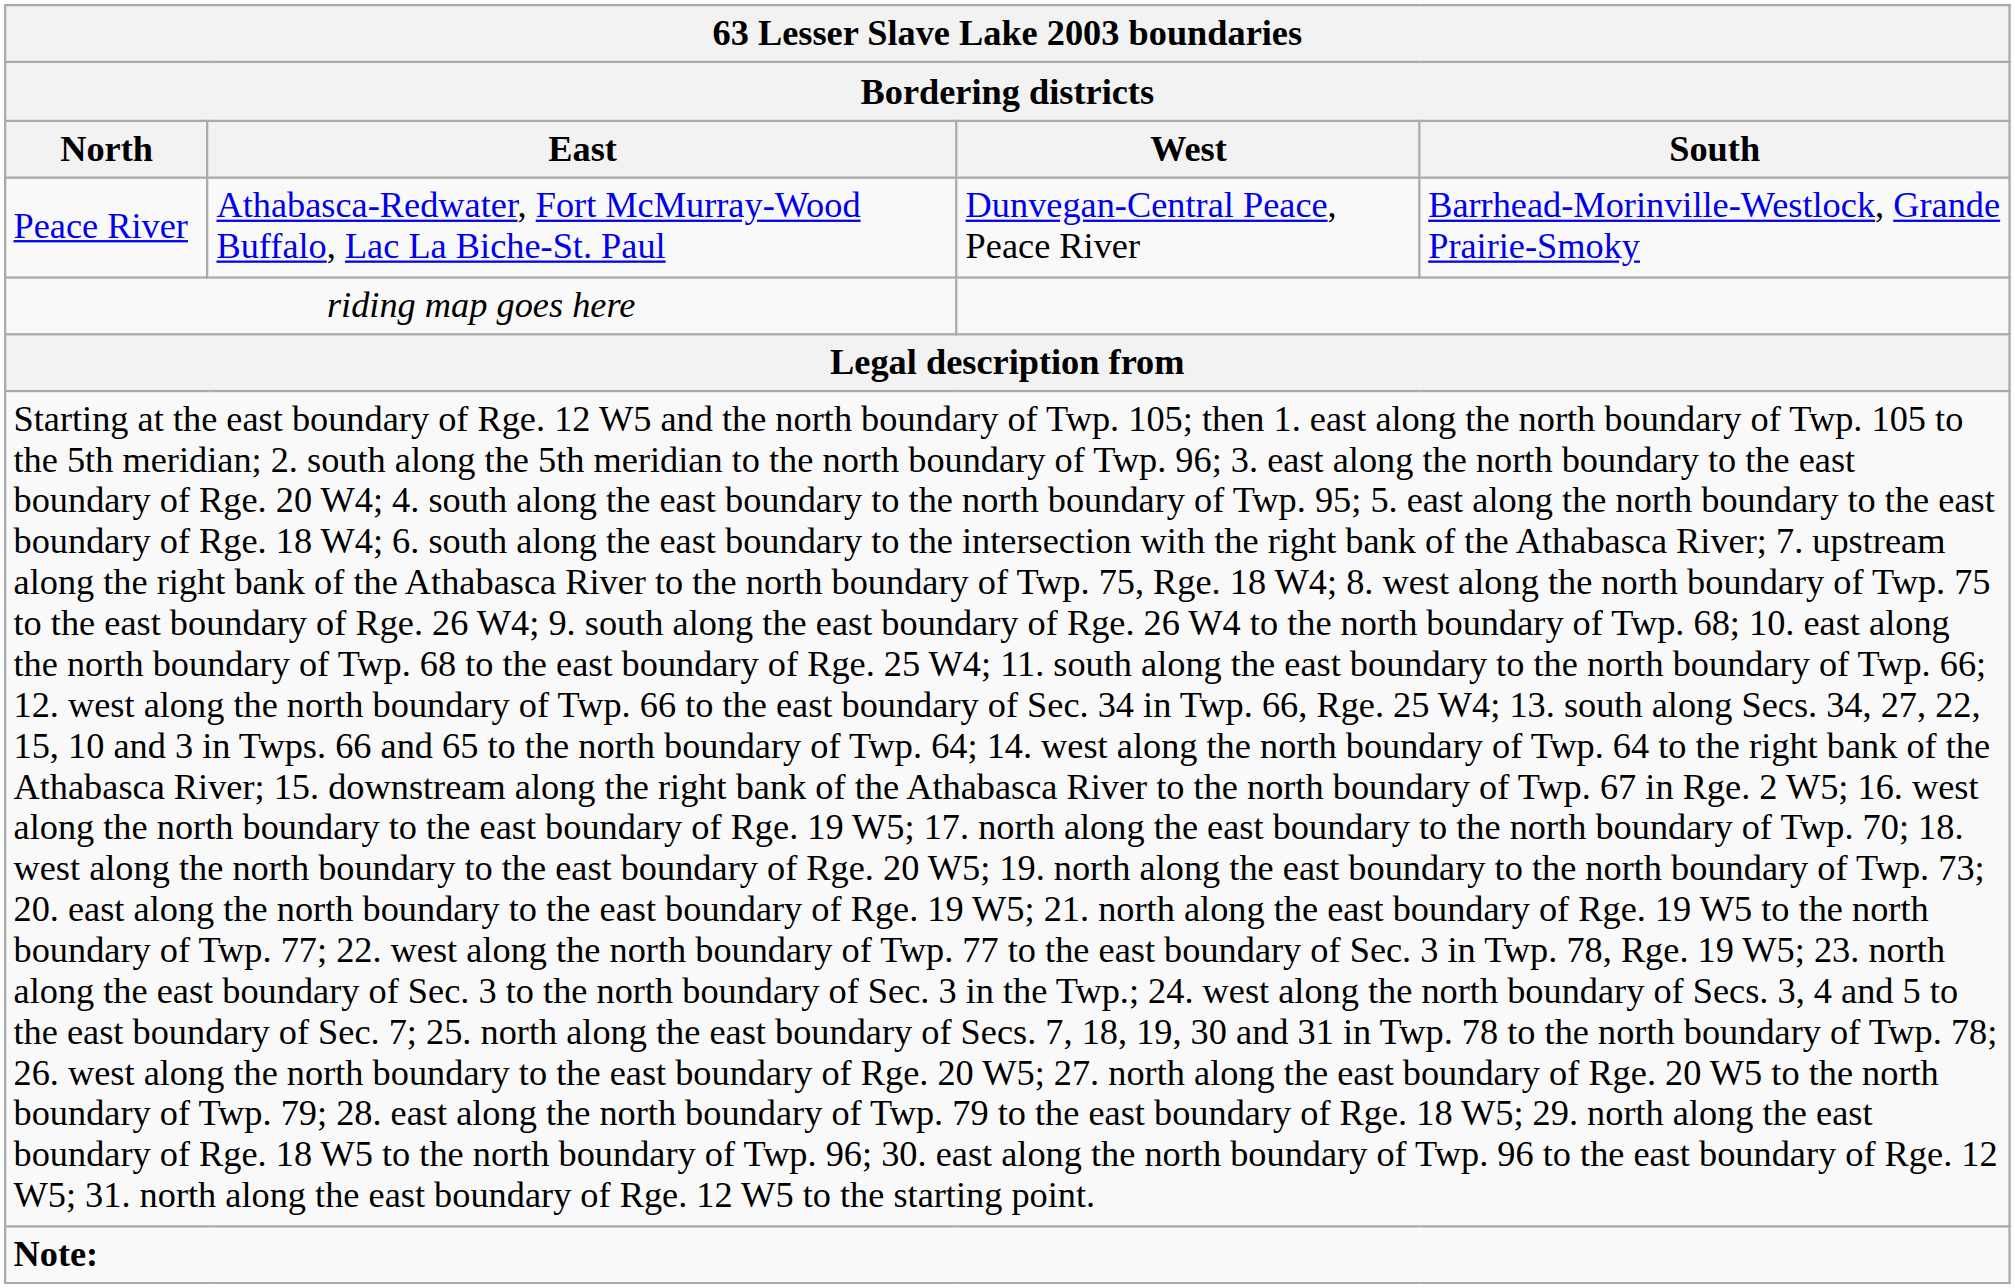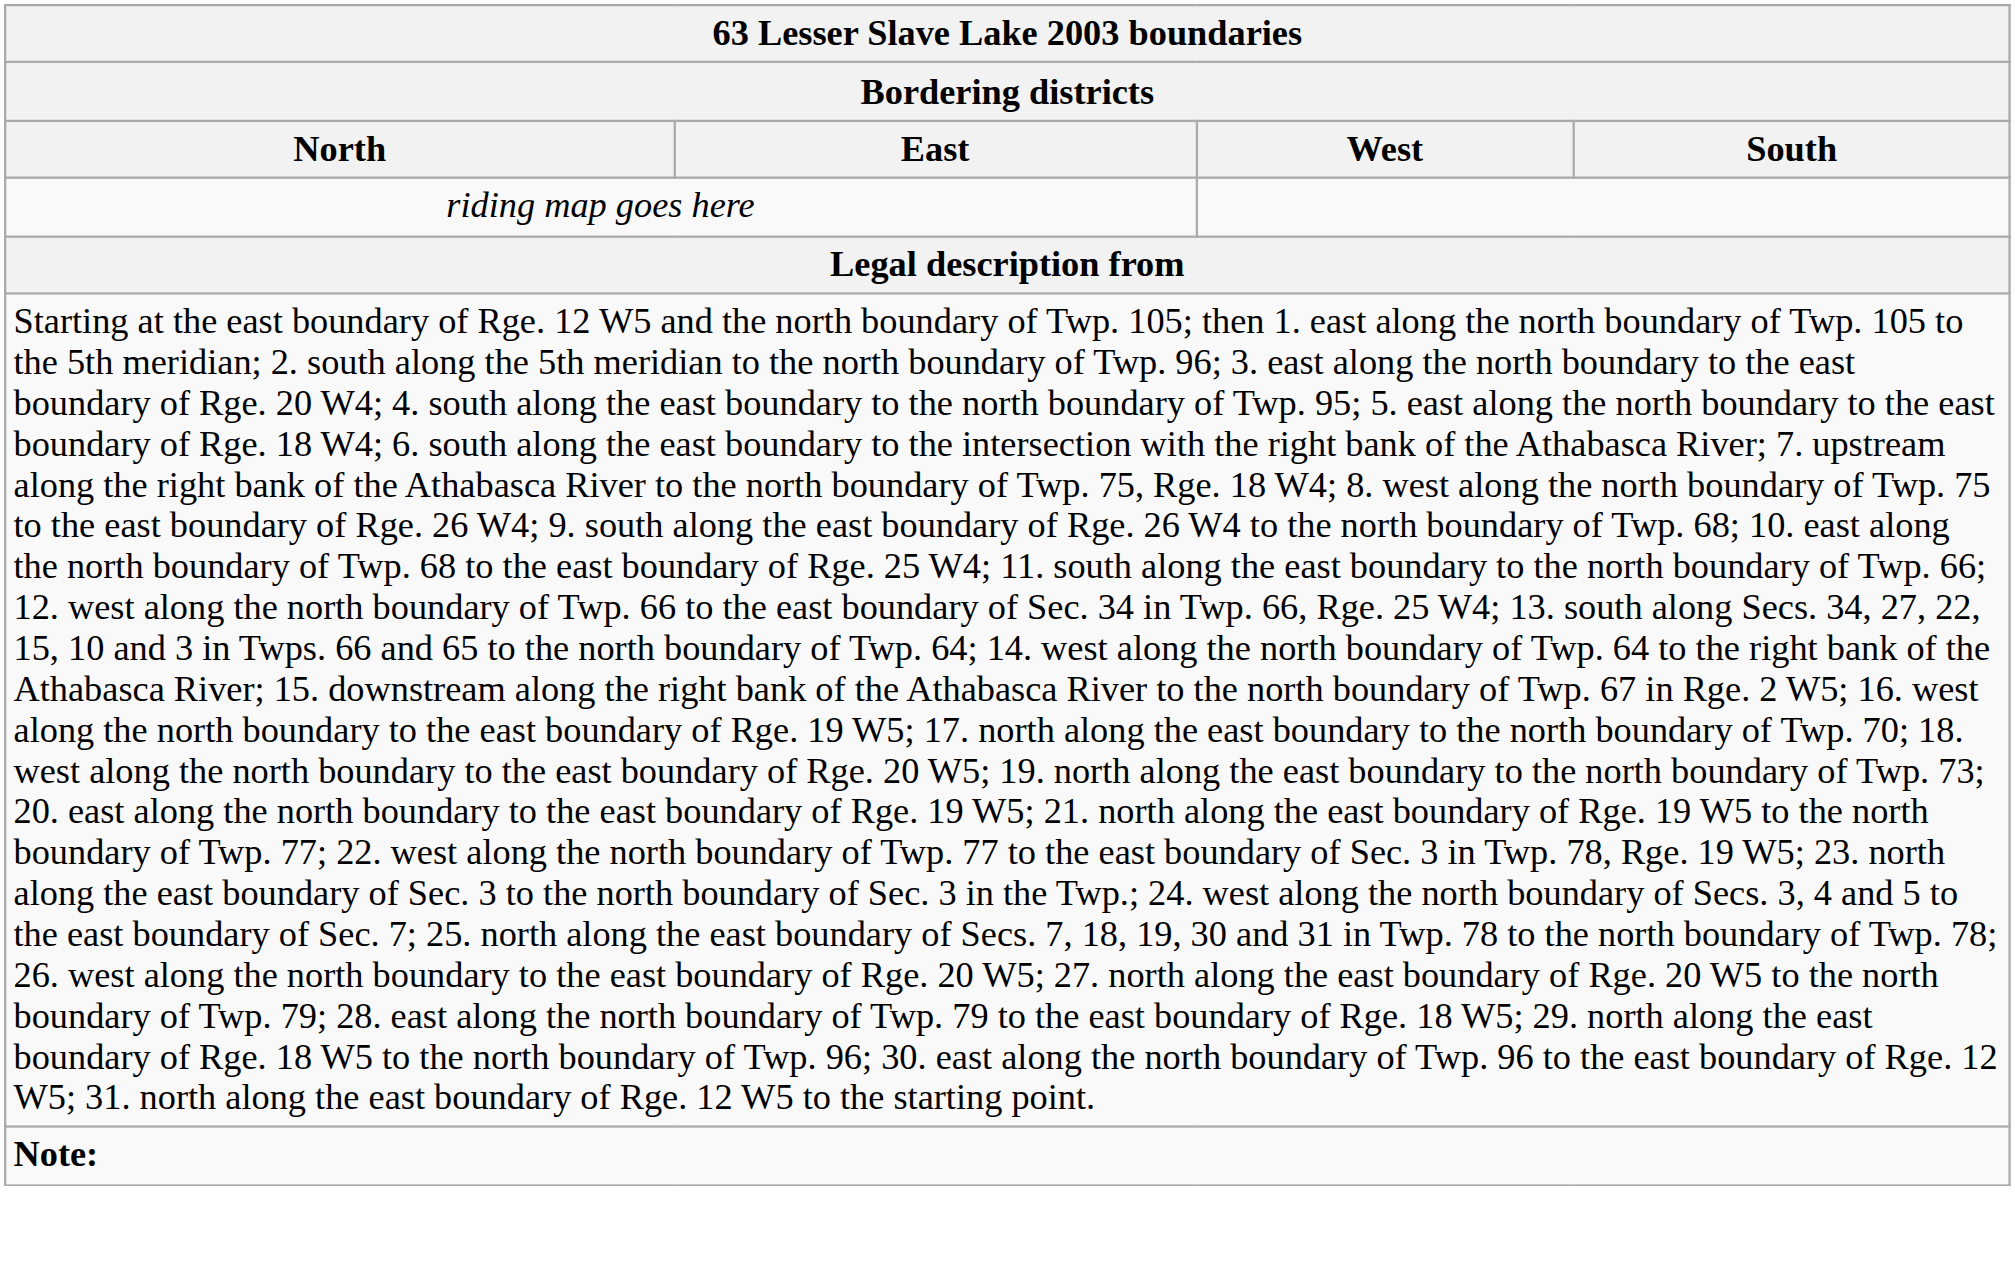 <table class="wikitable collapsible collapsed" style="width:100%;">
 <tr>
 <th colspan=4>63 Lesser Slave Lake 2003 boundaries</th>
 </tr>
 <tr>
 <th colspan=4>Bordering districts</th>
 </tr>
 <tr>
 <th>North</th>
 <th>East</th>
 <th>West</th>
 <th>South</th>
-</tr>
-<tr>
-<td><a href='#'>Peace River</a></td>
-<td><a href='#'>Athabasca-Redwater</a>, <a href='#'>Fort McMurray-Wood Buffalo</a>, <a href='#'>Lac La Biche-St. Paul</a></td>
-<td><a href='#'>Dunvegan-Central Peace</a>, Peace River</td>
-<td><a href='#'>Barrhead-Morinville-Westlock</a>, <a href='#'>Grande Prairie-Smoky</a></td>
 </tr>
 <tr>
 <td colspan=2 align=center><em>riding map goes here</em></td>
 <td colspan=2 align=center></td>
 </tr>
 <tr>
 <th colspan=4>Legal description from </th>
 </tr>
 <tr>
 <td colspan=4>Starting at the east boundary of Rge. 12 W5 and the north boundary of Twp. 105; then 1. east along the north boundary of Twp. 105 to the 5th meridian; 2. south along the 5th meridian to the north boundary of Twp. 96; 3. east along the north boundary to the east boundary of Rge. 20 W4; 4. south along the east boundary to the north boundary of Twp. 95; 5. east along the north boundary to the east boundary of Rge. 18 W4; 6. south along the east boundary to the intersection with the right bank of the Athabasca River; 7. upstream along the right bank of the Athabasca River to the north boundary of Twp. 75, Rge. 18 W4; 8. west along the north boundary of Twp. 75 to the east boundary of Rge. 26 W4; 9. south along the east boundary of Rge. 26 W4 to the north boundary of Twp. 68; 10. east along the north boundary of Twp. 68 to the east boundary of Rge. 25 W4; 11. south along the east boundary to the north boundary of Twp. 66; 12. west along the north boundary of Twp. 66 to the east boundary of Sec. 34 in Twp. 66, Rge. 25 W4; 13. south along Secs. 34, 27, 22, 15, 10 and 3 in Twps. 66 and 65 to the north boundary of Twp. 64; 14. west along the north boundary of Twp. 64 to the right bank of the Athabasca River; 15. downstream along the right bank of the Athabasca River to the north boundary of Twp. 67 in Rge. 2 W5; 16. west along the north boundary to the east boundary of Rge. 19 W5; 17. north along the east boundary to the north boundary of Twp. 70; 18. west along the north boundary to the east boundary of Rge. 20 W5; 19. north along the east boundary to the north boundary of Twp. 73; 20. east along the north boundary to the east boundary of Rge. 19 W5; 21. north along the east boundary of Rge. 19 W5 to the north boundary of Twp. 77; 22. west along the north boundary of Twp. 77 to the east boundary of Sec. 3 in Twp. 78, Rge. 19 W5; 23. north along the east boundary of Sec. 3 to the north boundary of Sec. 3 in the Twp.; 24. west along the north boundary of Secs. 3, 4 and 5 to the east boundary of Sec. 7; 25. north along the east boundary of Secs. 7, 18, 19, 30 and 31 in Twp. 78 to the north boundary of Twp. 78; 26. west along the north boundary to the east boundary of Rge. 20 W5; 27. north along the east boundary of Rge. 20 W5 to the north boundary of Twp. 79; 28. east along the north boundary of Twp. 79 to the east boundary of Rge. 18 W5; 29. north along the east boundary of Rge. 18 W5 to the north boundary of Twp. 96; 30. east along the north boundary of Twp. 96 to the east boundary of Rge. 12 W5; 31. north along the east boundary of Rge. 12 W5 to the starting point.</td>
 </tr>
 <tr>
 <td colspan=4><strong>Note:</strong></td>
 </tr>
 </table>
